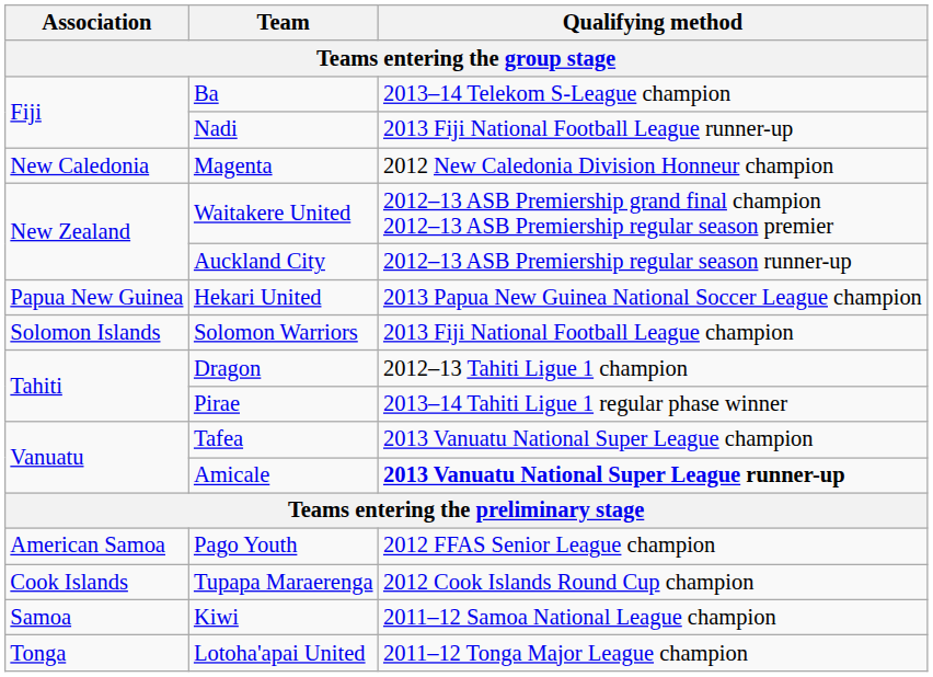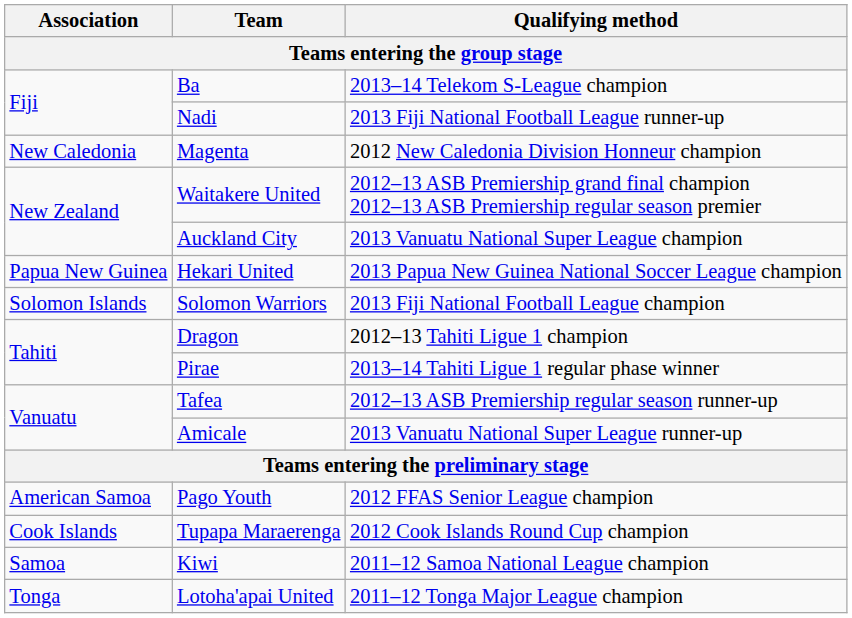 <table class="wikitable">
 <tr>
 <th>Association</th>
 <th>Team</th>
 <th>Qualifying method</th>
 </tr>
 <tr>
 <th colspan=3>Teams entering the <a href='#'>group stage</a></th>
 </tr>
 <tr>
 <td rowspan=2> <a href='#'>Fiji</a></td>
 <td><a href='#'>Ba</a></td>
 <td><a href='#'>2013–14 Telekom S-League</a> champion</td>
 </tr>
 <tr>
 <td><a href='#'>Nadi</a></td>
 <td><a href='#'>2013 Fiji National Football League</a> runner-up</td>
 </tr>
 <tr>
 <td> <a href='#'>New Caledonia</a></td>
 <td><a href='#'>Magenta</a></td>
 <td>2012 <a href='#'>New Caledonia Division Honneur</a> champion</td>
 </tr>
 <tr>
 <td rowspan=2> <a href='#'>New Zealand</a></td>
 <td><a href='#'>Waitakere United</a></td>
 <td><a href='#'>2012–13 ASB Premiership grand final</a> champion<br><a href='#'>2012–13 ASB Premiership regular season</a> premier</td>
 </tr>
 <tr>
 <td><a href='#'>Auckland City</a></td>
-<td><a href='#'>2012–13 ASB Premiership regular season</a> runner-up</td>
+<td><a href='#'>2013 Vanuatu National Super League</a> champion</td>
 </tr>
 <tr>
 <td> <a href='#'>Papua New Guinea</a></td>
 <td><a href='#'>Hekari United</a></td>
 <td><a href='#'>2013 Papua New Guinea National Soccer League</a> champion</td>
 </tr>
 <tr>
 <td> <a href='#'>Solomon Islands</a></td>
 <td><a href='#'>Solomon Warriors</a></td>
 <td><a href='#'>2013 Fiji National Football League</a> champion</td>
 </tr>
 <tr>
 <td rowspan=2> <a href='#'>Tahiti</a></td>
 <td><a href='#'>Dragon</a></td>
 <td>2012–13 <a href='#'>Tahiti Ligue 1</a> champion</td>
 </tr>
 <tr>
 <td><a href='#'>Pirae</a></td>
 <td><a href='#'>2013–14 Tahiti Ligue 1</a> regular phase winner</td>
 </tr>
 <tr>
 <td rowspan=2> <a href='#'>Vanuatu</a></td>
 <td><a href='#'>Tafea</a></td>
-<td><a href='#'>2013 Vanuatu National Super League</a> champion</td>
+<td><a href='#'>2012–13 ASB Premiership regular season</a> runner-up</td>
 </tr>
 <tr>
 <td><a href='#'>Amicale</a></td>
-<td><strong><a href='#'>2013 Vanuatu National Super League</a> runner-up</strong></td>
+<td><a href='#'>2013 Vanuatu National Super League</a> runner-up</td>
 </tr>
 <tr>
 <th colspan=3>Teams entering the <a href='#'>preliminary stage</a></th>
 </tr>
 <tr>
 <td> <a href='#'>American Samoa</a></td>
 <td><a href='#'>Pago Youth</a></td>
 <td><a href='#'>2012 FFAS Senior League</a> champion</td>
 </tr>
 <tr>
 <td> <a href='#'>Cook Islands</a></td>
 <td><a href='#'>Tupapa Maraerenga</a></td>
 <td><a href='#'>2012 Cook Islands Round Cup</a> champion</td>
 </tr>
 <tr>
 <td> <a href='#'>Samoa</a></td>
 <td><a href='#'>Kiwi</a></td>
 <td><a href='#'>2011–12 Samoa National League</a> champion</td>
 </tr>
 <tr>
 <td> <a href='#'>Tonga</a></td>
 <td><a href='#'>Lotoha'apai United</a></td>
 <td><a href='#'>2011–12 Tonga Major League</a> champion</td>
 </tr>
 </table>
